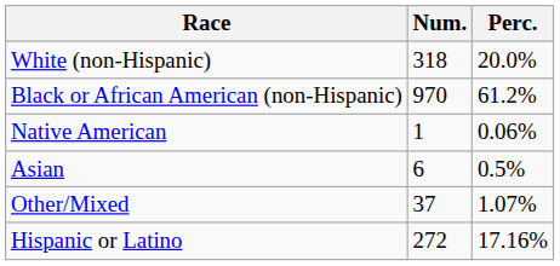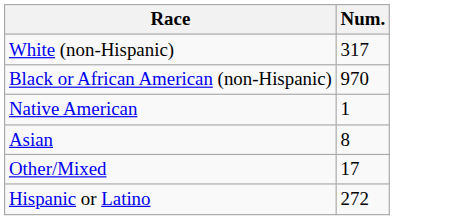 <table class="wikitable">
 <tr>
 <th>Race</th>
 <th>Num.</th>
-<th>Perc.</th>
 </tr>
 <tr>
 <td><a href='#'>White</a> (non-Hispanic)</td>
-<td>318</td>
-<td>20.0%</td>
+<td>317</td>
 </tr>
 <tr>
 <td><a href='#'>Black or African American</a> (non-Hispanic)</td>
 <td>970</td>
-<td>61.2%</td>
 </tr>
 <tr>
 <td><a href='#'>Native American</a></td>
 <td>1</td>
-<td>0.06%</td>
 </tr>
 <tr>
 <td><a href='#'>Asian</a></td>
-<td>6</td>
-<td>0.5%</td>
+<td>8</td>
 </tr>
 <tr>
 <td><a href='#'>Other/Mixed</a></td>
-<td>37</td>
-<td>1.07%</td>
+<td>17</td>
 </tr>
 <tr>
 <td><a href='#'>Hispanic</a> or <a href='#'>Latino</a></td>
 <td>272</td>
-<td>17.16%</td>
 </tr>
 </table>
